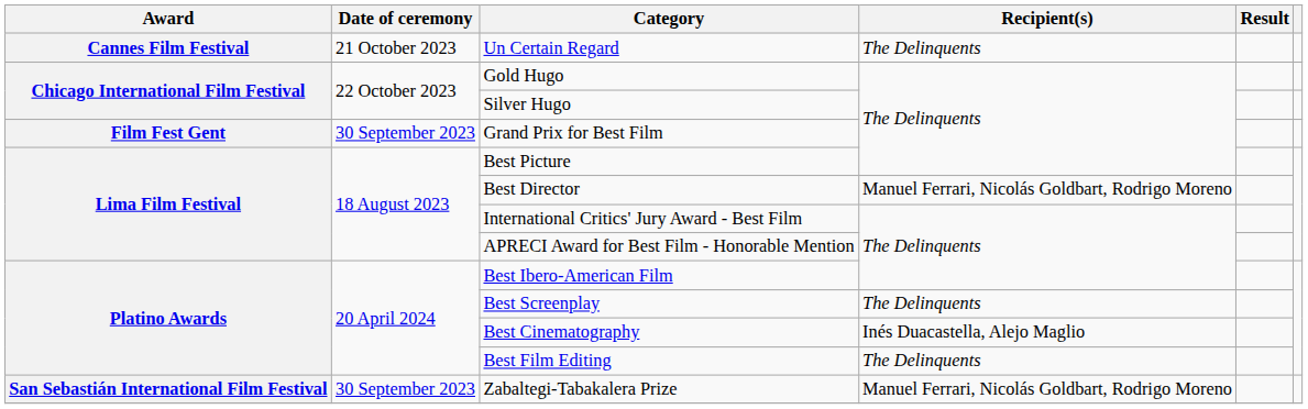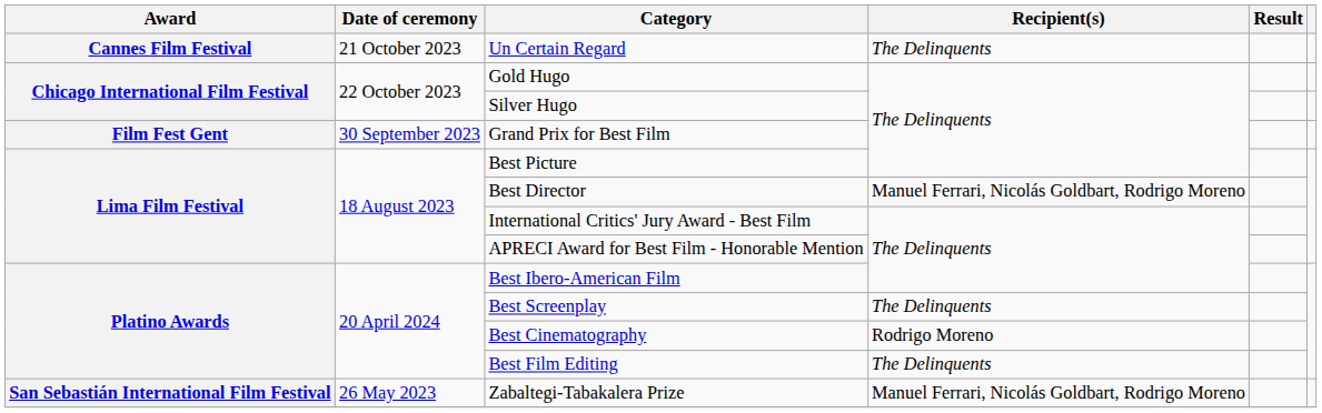 <table class="wikitable sortable plainrowheaders">
 <tr>
 <th scope="col">Award</th>
 <th scope="col">Date of ceremony</th>
 <th scope="col">Category</th>
 <th scope="col">Recipient(s)</th>
 <th scope="col">Result</th>
 <th scope="col" class="unsortable"></th>
 </tr>
 <tr>
 <th scope="row"><a href='#'>Cannes Film Festival</a></th>
 <td>21 October 2023</td>
 <td><a href='#'>Un Certain Regard</a></td>
 <td><em>The Delinquents</em></td>
 <td></td>
 <td align="center"></td>
 </tr>
 <tr>
 <th rowspan="2" scope="row"><a href='#'>Chicago International Film Festival</a></th>
 <td rowspan="2">22 October 2023</td>
 <td>Gold Hugo</td>
 <td rowspan="4"><em>The Delinquents</em></td>
 <td></td>
 <td align="center"></td>
 </tr>
 <tr>
 <td>Silver Hugo</td>
 <td></td>
 <td align="center"></td>
 </tr>
 <tr>
 <th scope="row"><a href='#'>Film Fest Gent</a></th>
 <td><a href='#'>30 September 2023</a></td>
 <td>Grand Prix for Best Film</td>
 <td></td>
 <td align="center"></td>
 </tr>
 <tr>
 <th rowspan="4" scope="row"><a href='#'>Lima Film Festival</a></th>
 <td rowspan="4"><a href='#'>18 August 2023</a></td>
 <td>Best Picture</td>
 <td></td>
 <td rowspan="4" align="center"></td>
 </tr>
 <tr>
 <td>Best Director</td>
 <td>Manuel Ferrari, Nicolás Goldbart, Rodrigo Moreno</td>
 <td></td>
 </tr>
 <tr>
 <td>International Critics' Jury Award - Best Film</td>
 <td rowspan="3"><em>The Delinquents</em></td>
 <td></td>
 </tr>
 <tr>
 <td>APRECI Award for Best Film - Honorable Mention</td>
 <td></td>
 </tr>
 <tr>
 <th rowspan="4" scope="row"><a href='#'>Platino Awards</a></th>
 <td rowspan="4"><a href='#'>20 April 2024</a></td>
 <td><a href='#'>Best Ibero-American Film</a></td>
 <td></td>
 <td rowspan="4"></td>
 </tr>
 <tr>
 <td><a href='#'>Best Screenplay</a></td>
 <td><em>The Delinquents</em></td>
 <td></td>
 </tr>
 <tr>
 <td><a href='#'>Best Cinematography</a></td>
-<td>Inés Duacastella, Alejo Maglio</td>
+<td>Rodrigo Moreno</td>
 <td></td>
 </tr>
 <tr>
 <td><a href='#'>Best Film Editing</a></td>
 <td><em>The Delinquents</em></td>
 <td></td>
 </tr>
 <tr>
 <th scope="row"><a href='#'>San Sebastián International Film Festival</a></th>
-<td><a href='#'>30 September 2023</a></td>
+<td><a href='#'>26 May 2023</a></td>
 <td>Zabaltegi-Tabakalera Prize</td>
 <td>Manuel Ferrari, Nicolás Goldbart, Rodrigo Moreno</td>
 <td></td>
 <td align="center"></td>
 </tr>
 <tr>
 </tr>
 </table>
